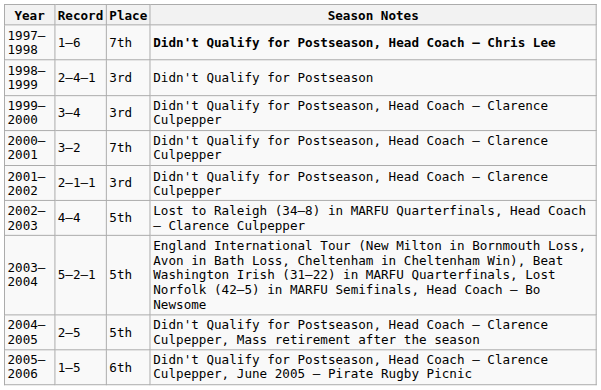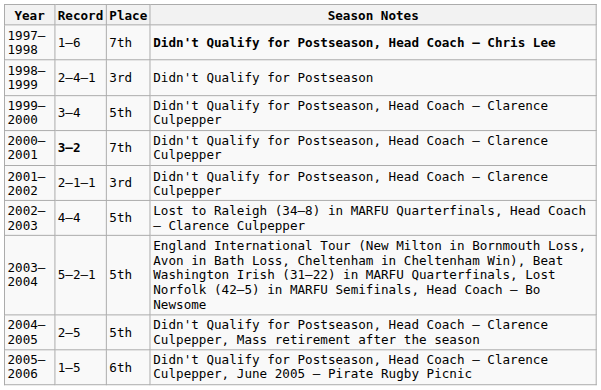 <table class="wikitable">
 <tr>
 <th>Year</th>
 <th>Record</th>
 <th>Place</th>
 <th>Season Notes</th>
 </tr>
 <tr>
 <td>1997–1998</td>
 <td>1–6</td>
 <td>7th</td>
 <td><strong>Didn't Qualify for Postseason, Head Coach – Chris Lee</strong></td>
 </tr>
 <tr>
 <td>1998–1999</td>
 <td>2–4–1</td>
 <td>3rd</td>
 <td>Didn't Qualify for Postseason</td>
 </tr>
 <tr>
 <td>1999–2000</td>
 <td>3–4</td>
-<td>3rd</td>
+<td>5th</td>
 <td>Didn't Qualify for Postseason, Head Coach – Clarence Culpepper</td>
 </tr>
 <tr>
 <td>2000–2001</td>
-<td>3–2</td>
+<td><strong>3–2</strong></td>
 <td>7th</td>
 <td>Didn't Qualify for Postseason, Head Coach – Clarence Culpepper</td>
 </tr>
 <tr>
 <td>2001–2002</td>
 <td>2–1–1</td>
 <td>3rd</td>
 <td>Didn't Qualify for Postseason, Head Coach – Clarence Culpepper</td>
 </tr>
 <tr>
 <td>2002–2003</td>
 <td>4–4</td>
 <td>5th</td>
 <td>Lost to Raleigh (34–8) in MARFU Quarterfinals, Head Coach – Clarence Culpepper</td>
 </tr>
 <tr>
 <td>2003–2004</td>
 <td>5–2–1</td>
 <td>5th</td>
 <td>England International Tour (New Milton in Bornmouth Loss, Avon in Bath Loss, Cheltenham in Cheltenham Win), Beat Washington Irish (31–22) in MARFU Quarterfinals, Lost Norfolk (42–5) in MARFU Semifinals, Head Coach – Bo Newsome</td>
 </tr>
 <tr>
 <td>2004–2005</td>
 <td>2–5</td>
 <td>5th</td>
 <td>Didn't Qualify for Postseason, Head Coach – Clarence Culpepper, Mass retirement after the season</td>
 </tr>
 <tr>
 <td>2005–2006</td>
 <td>1–5</td>
 <td>6th</td>
 <td>Didn't Qualify for Postseason, Head Coach – Clarence Culpepper, June 2005 – Pirate Rugby Picnic</td>
 </tr>
 </table>
